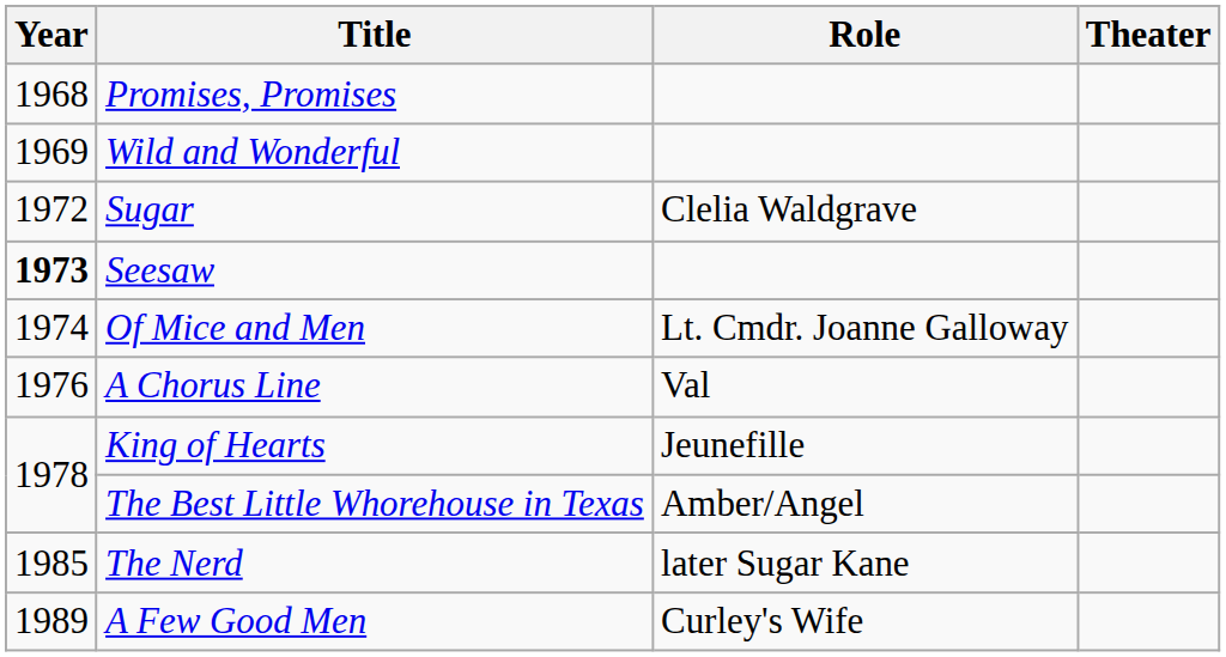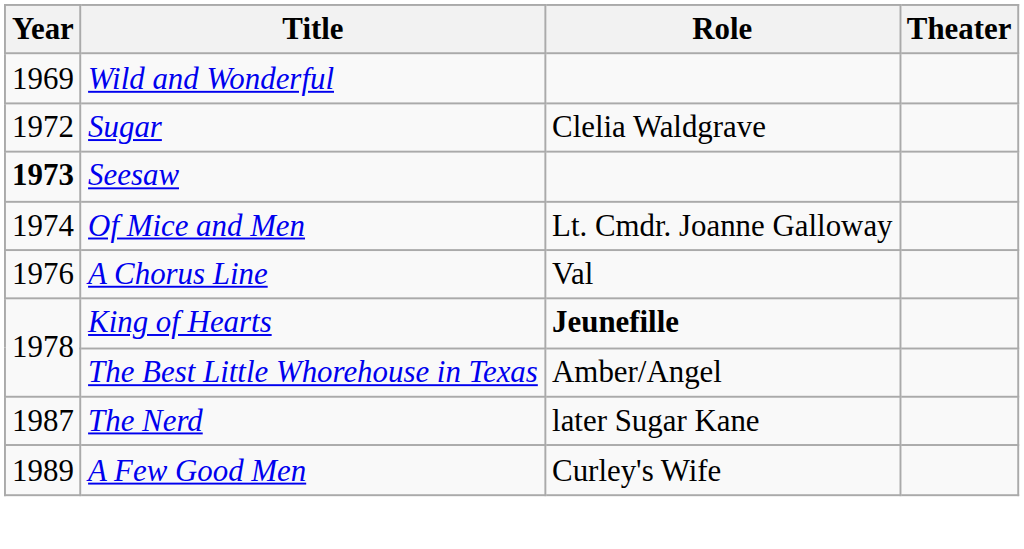 <table class="wikitable sortable">
 <tr>
 <th>Year</th>
 <th>Title</th>
 <th>Role</th>
 <th>Theater</th>
-</tr>
-<tr>
-<td>1968</td>
-<td><em><a href='#'>Promises, Promises</a></em></td>
-<td></td>
-<td></td>
 </tr>
 <tr>
 <td>1969</td>
 <td><em><a href='#'>Wild and Wonderful</a></em></td>
 <td></td>
 <td></td>
 </tr>
 <tr>
 <td>1972</td>
 <td><em><a href='#'>Sugar</a></em></td>
 <td>Clelia Waldgrave</td>
 <td></td>
 </tr>
 <tr>
 <td><strong>1973</strong></td>
 <td><em><a href='#'>Seesaw</a></em></td>
 <td></td>
 <td></td>
 </tr>
 <tr>
 <td>1974</td>
 <td><em><a href='#'>Of Mice and Men</a></em></td>
 <td>Lt. Cmdr. Joanne Galloway</td>
 <td></td>
 </tr>
 <tr>
 <td>1976</td>
 <td><em><a href='#'>A Chorus Line</a></em></td>
 <td>Val</td>
 <td></td>
 </tr>
 <tr>
 <td rowspan="2">1978</td>
 <td><em><a href='#'>King of Hearts</a></em></td>
-<td>Jeunefille</td>
+<td><strong>Jeunefille</strong></td>
 <td></td>
 </tr>
 <tr>
 <td><em><a href='#'>The Best Little Whorehouse in Texas</a></em></td>
 <td>Amber/Angel</td>
 <td></td>
 </tr>
 <tr>
-<td>1985</td>
+<td>1987</td>
 <td><em><a href='#'>The Nerd</a></em></td>
 <td>later Sugar Kane</td>
 <td></td>
 </tr>
 <tr>
 <td>1989</td>
 <td><em><a href='#'>A Few Good Men</a></em></td>
 <td>Curley's Wife</td>
 <td></td>
 </tr>
 </table>
